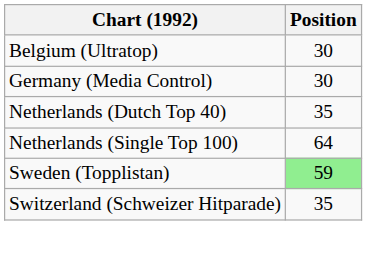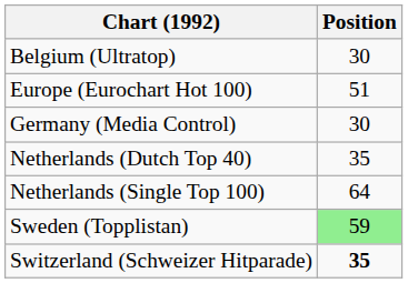 <table class="wikitable sortable">
 <tr>
 <th>Chart (1992)</th>
 <th>Position</th>
 </tr>
 <tr>
 <td>Belgium (Ultratop)</td>
 <td align="center">30</td>
+</tr>
+<tr>
+<td>Europe (Eurochart Hot 100)</td>
+<td align="center">51</td>
 </tr>
 <tr>
 <td>Germany (Media Control)</td>
 <td align="center">30</td>
 </tr>
 <tr>
 <td>Netherlands (Dutch Top 40)</td>
 <td align="center">35</td>
 </tr>
 <tr>
 <td>Netherlands (Single Top 100)</td>
 <td align="center">64</td>
 </tr>
 <tr>
 <td>Sweden (Topplistan)</td>
 <td align="center" style="background: lightgreen;">59</td>
 </tr>
 <tr>
 <td>Switzerland (Schweizer Hitparade)</td>
-<td align="center">35</td>
+<td align="center"><strong>35</strong></td>
 </tr>
 </table>
